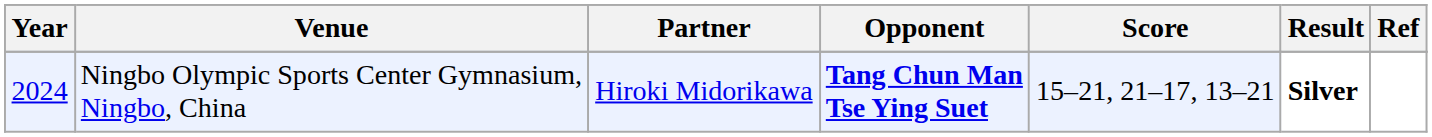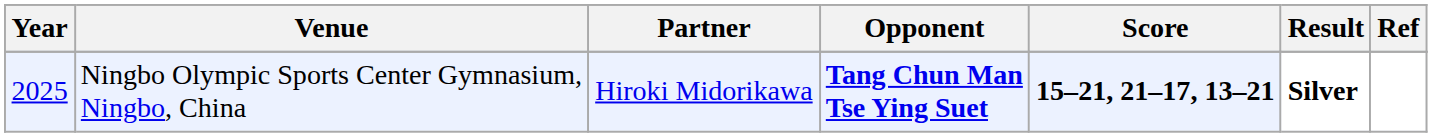 <table class="sortable wikitable" style="font-size: 90%">
 <tr>
 <th>Year</th>
 <th>Venue</th>
 <th>Partner</th>
 <th>Opponent</th>
 <th>Score</th>
 <th>Result</th>
 <th>Ref</th>
 </tr>
 <tr>
 </tr>
 <tr style="background:#ECF2FF">
-<td align="center"><a href='#'>2024</a></td>
+<td align="center"><a href='#'>2025</a></td>
 <td align="left">Ningbo Olympic Sports Center Gymnasium,<br><a href='#'>Ningbo</a>, China</td>
 <td align="left"> <a href='#'>Hiroki Midorikawa</a></td>
 <td align="left"><strong> <a href='#'>Tang Chun Man</a><br> <a href='#'>Tse Ying Suet</a></strong></td>
-<td align="left">15–21, 21–17, 13–21</td>
+<td align="left"><strong>15–21, 21–17, 13–21</strong></td>
 <td style="text-align:left; background:white"> <strong>Silver</strong></td>
 <td style="text-align:center; background:white"></td>
 </tr>
 </table>
